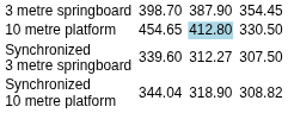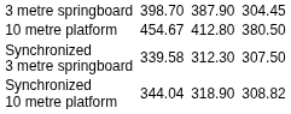 <table>
 <tr>
 </tr>
 <tr>
 <td>3 metre springboard <br></td>
 <td></td>
 <td>398.70</td>
 <td></td>
 <td>387.90</td>
 <td></td>
-<td>354.45</td>
+<td>304.45</td>
 </tr>
 <tr>
 <td>10 metre platform <br></td>
 <td></td>
-<td>454.65</td>
+<td>454.67</td>
 <td></td>
-<td style="background: lightblue;">412.80</td>
+<td>412.80</td>
 <td></td>
-<td>330.50</td>
+<td>380.50</td>
 </tr>
 <tr>
 <td>Synchronized<br>3 metre springboard <br></td>
 <td><br></td>
-<td>339.60</td>
+<td>339.58</td>
 <td><br></td>
-<td>312.27</td>
+<td>312.30</td>
 <td><br></td>
 <td>307.50</td>
 </tr>
 <tr>
 <td>Synchronized<br>10 metre platform  <br></td>
 <td><br></td>
 <td>344.04</td>
 <td><br></td>
 <td>318.90</td>
 <td><br></td>
 <td>308.82</td>
 </tr>
 </table>
